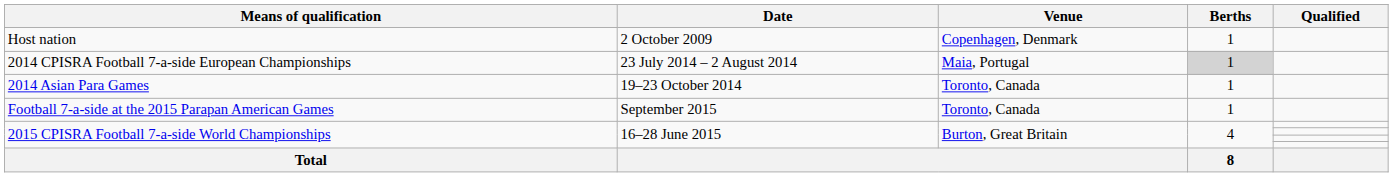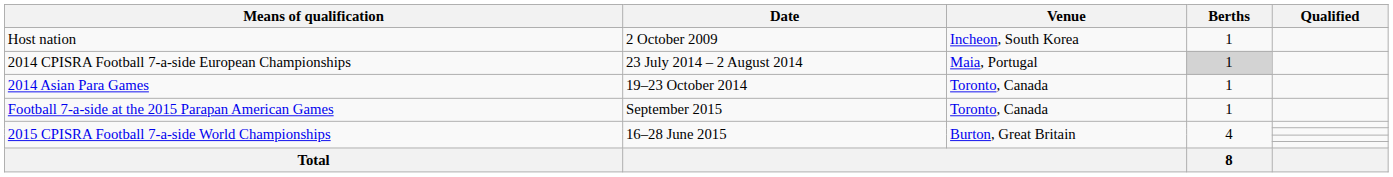 <table class="wikitable" style="width:95%;">
 <tr>
 <th>Means of qualification</th>
 <th>Date</th>
 <th>Venue</th>
 <th>Berths</th>
 <th>Qualified</th>
 </tr>
 <tr>
 <td>Host nation</td>
 <td>2 October 2009</td>
-<td>  <a href='#'>Copenhagen</a>, Denmark</td>
+<td> <a href='#'>Incheon</a>, South Korea</td>
 <td align="center">1</td>
 <td></td>
 </tr>
 <tr>
 <td>2014 CPISRA Football 7-a-side European Championships</td>
 <td>23 July 2014 – 2 August 2014</td>
 <td> <a href='#'>Maia</a>, Portugal</td>
 <td align="center" style="background: lightgrey;">1</td>
 <td></td>
 </tr>
 <tr>
 <td><a href='#'>2014 Asian Para Games</a></td>
 <td>19–23 October 2014</td>
 <td> <a href='#'>Toronto</a>, Canada</td>
 <td align="center">1</td>
 <td></td>
 </tr>
 <tr>
 <td><a href='#'>Football 7-a-side at the 2015 Parapan American Games</a></td>
 <td>September 2015</td>
 <td> <a href='#'>Toronto</a>, Canada</td>
 <td align="center">1</td>
 <td></td>
 </tr>
 <tr>
 <td rowspan="4"><a href='#'>2015 CPISRA Football 7-a-side World Championships</a></td>
 <td rowspan="4">16–28 June 2015</td>
 <td rowspan="4">  <a href='#'>Burton</a>, Great Britain</td>
 <td align="center" rowspan="4">4</td>
 <td></td>
 </tr>
 <tr>
 <td></td>
 </tr>
 <tr>
 <td></td>
 </tr>
 <tr>
 <td></td>
 </tr>
 <tr>
 <th>Total</th>
 <th colspan="2"></th>
 <th>8</th>
 <th></th>
 </tr>
 </table>
